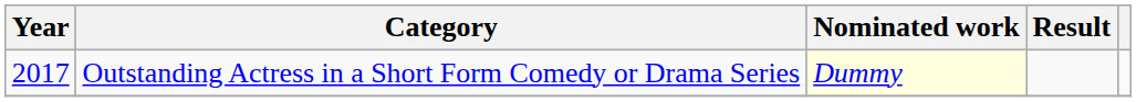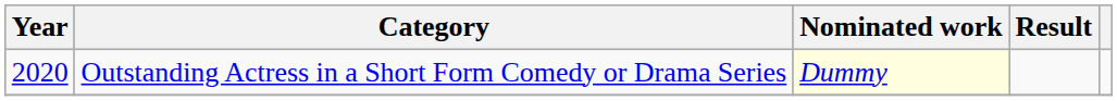 <table class="wikitable sortable">
 <tr>
 <th>Year</th>
 <th>Category</th>
 <th>Nominated work</th>
 <th>Result</th>
 <th class="unsortable"></th>
 </tr>
 <tr>
-<td><a href='#'>2017</a></td>
+<td><a href='#'>2020</a></td>
 <td><a href='#'>Outstanding Actress in a Short Form Comedy or Drama Series</a></td>
 <td style="background: lightyellow;"><em><a href='#'>Dummy</a></em></td>
 <td></td>
 <td style="text-align: center;"></td>
 </tr>
 <tr>
 </tr>
 </table>
